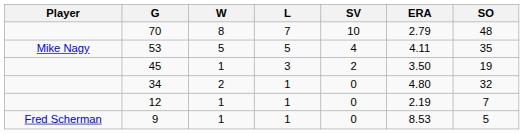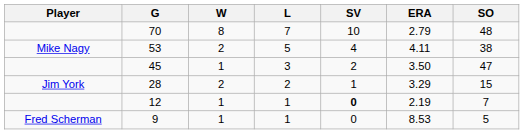 <table class="wikitable sortable">
 <tr>
 <th bgcolor="#DDDDFF" width="16%">Player</th>
 <th bgcolor="#DDDDFF" width="9%">G</th>
 <th bgcolor="#DDDDFF" width="9%">W</th>
 <th bgcolor="#DDDDFF" width="9%">L</th>
 <th bgcolor="#DDDDFF" width="9%">SV</th>
 <th bgcolor="#DDDDFF" width="9%">ERA</th>
 <th bgcolor="#DDDDFF" width="9%">SO</th>
 </tr>
 <tr align="center">
 <td></td>
 <td>70</td>
 <td>8</td>
 <td>7</td>
 <td>10</td>
 <td>2.79</td>
 <td>48</td>
 </tr>
 <tr align="center">
 <td><a href='#'>Mike Nagy</a></td>
 <td>53</td>
-<td>5</td>
+<td>2</td>
 <td>5</td>
 <td>4</td>
 <td>4.11</td>
-<td>35</td>
+<td>38</td>
 </tr>
 <tr align="center">
 <td></td>
 <td>45</td>
 <td>1</td>
 <td>3</td>
 <td>2</td>
 <td>3.50</td>
-<td>19</td>
+<td>47</td>
 </tr>
 <tr align="center">
-<td></td>
-<td>34</td>
+<td><a href='#'>Jim York</a></td>
+<td>28</td>
+<td>2</td>
 <td>2</td>
 <td>1</td>
-<td>0</td>
-<td>4.80</td>
-<td>32</td>
+<td>3.29</td>
+<td>15</td>
 </tr>
 <tr align="center">
 <td></td>
 <td>12</td>
 <td>1</td>
 <td>1</td>
-<td>0</td>
+<td><strong>0</strong></td>
 <td>2.19</td>
 <td>7</td>
 </tr>
 <tr align="center">
 <td><a href='#'>Fred Scherman</a></td>
 <td>9</td>
 <td>1</td>
 <td>1</td>
 <td>0</td>
 <td>8.53</td>
 <td>5</td>
 </tr>
 </table>
